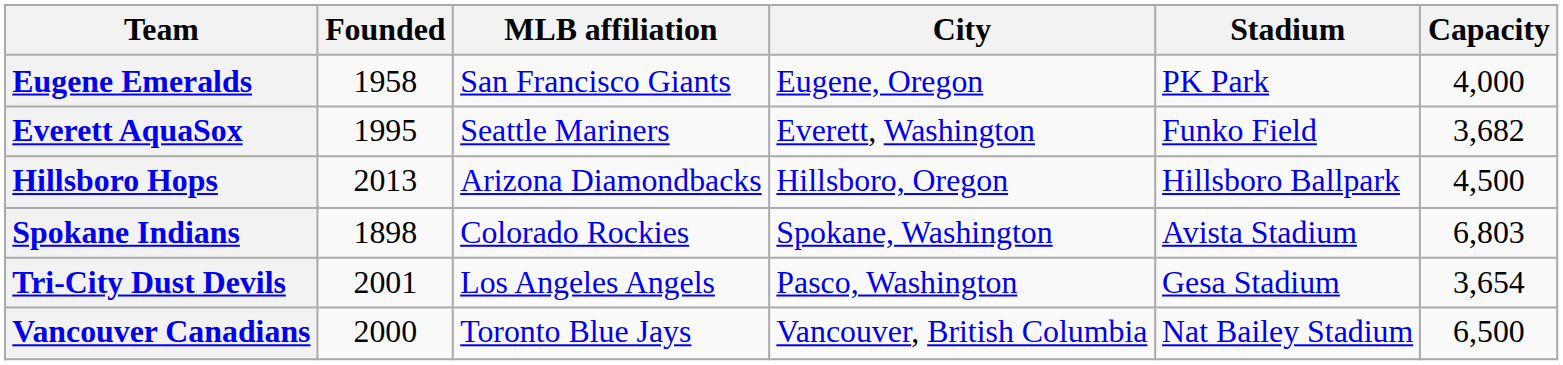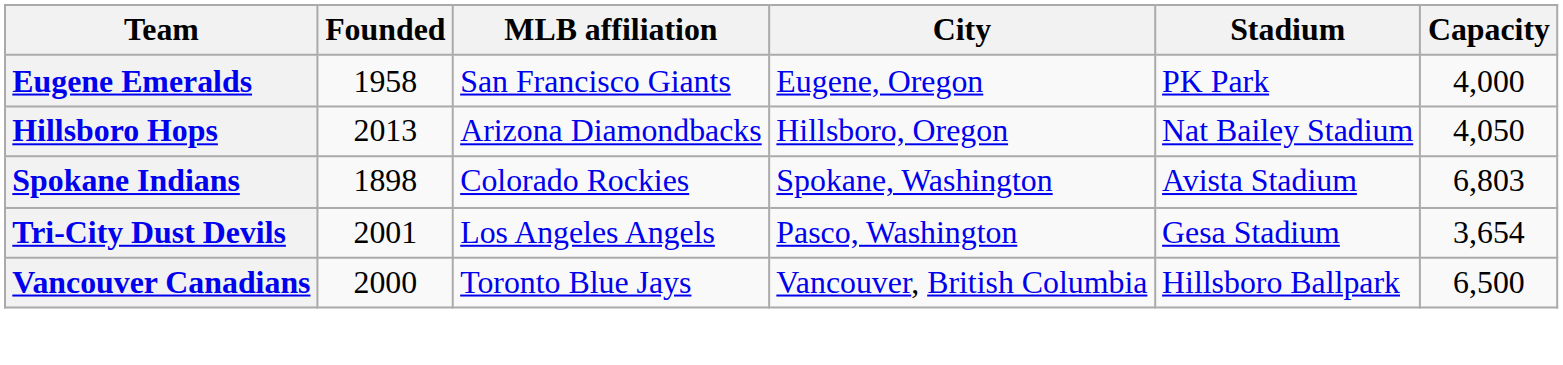 <table class="wikitable sortable">
 <tr>
 <th scope="col">Team</th>
 <th scope="col">Founded</th>
 <th scope="col">MLB affiliation</th>
 <th scope="col">City</th>
 <th scope="col">Stadium</th>
 <th scope="col">Capacity</th>
 </tr>
 <tr>
 <th scope="row" style="text-align:left"><a href='#'>Eugene Emeralds</a></th>
 <td align=center>1958</td>
 <td><a href='#'>San Francisco Giants</a></td>
 <td><a href='#'>Eugene, Oregon</a></td>
 <td><a href='#'>PK Park</a></td>
 <td align=center>4,000</td>
 </tr>
 <tr>
-<th scope="row" style="text-align:left"><a href='#'>Everett AquaSox</a></th>
-<td align=center>1995</td>
-<td><a href='#'>Seattle Mariners</a></td>
-<td><a href='#'>Everett</a>, <a href='#'>Washington</a></td>
-<td><a href='#'>Funko Field</a></td>
-<td align=center>3,682</td>
-</tr>
-<tr>
 <th scope="row" style="text-align:left"><a href='#'>Hillsboro Hops</a></th>
 <td align=center>2013</td>
 <td><a href='#'>Arizona Diamondbacks</a></td>
 <td><a href='#'>Hillsboro, Oregon</a></td>
-<td><a href='#'>Hillsboro Ballpark</a></td>
-<td align=center>4,500</td>
+<td><a href='#'>Nat Bailey Stadium</a></td>
+<td align=center>4,050</td>
 </tr>
 <tr>
 <th scope="row" style="text-align:left"><a href='#'>Spokane Indians</a></th>
 <td align=center>1898</td>
 <td><a href='#'>Colorado Rockies</a></td>
 <td><a href='#'>Spokane, Washington</a></td>
 <td><a href='#'>Avista Stadium</a></td>
 <td align=center>6,803</td>
 </tr>
 <tr>
 <th scope="row" style="text-align:left"><a href='#'>Tri-City Dust Devils</a></th>
 <td align=center>2001</td>
 <td><a href='#'>Los Angeles Angels</a></td>
 <td><a href='#'>Pasco, Washington</a></td>
 <td><a href='#'>Gesa Stadium</a></td>
 <td align=center>3,654</td>
 </tr>
 <tr>
 <th scope="row" style="text-align:left"><a href='#'>Vancouver Canadians</a></th>
 <td align=center>2000</td>
 <td><a href='#'>Toronto Blue Jays</a></td>
 <td><a href='#'>Vancouver</a>, <a href='#'>British Columbia</a></td>
-<td><a href='#'>Nat Bailey Stadium</a></td>
+<td><a href='#'>Hillsboro Ballpark</a></td>
 <td align=center>6,500</td>
 </tr>
 </table>
